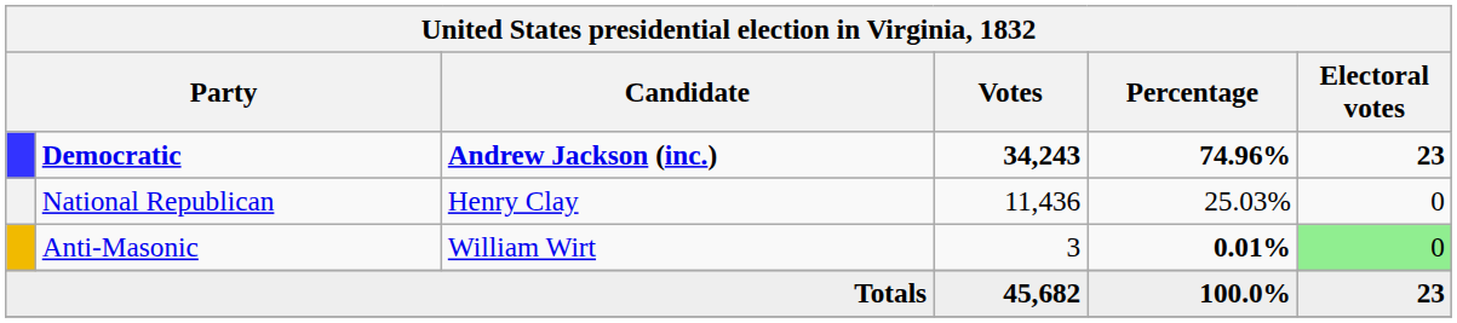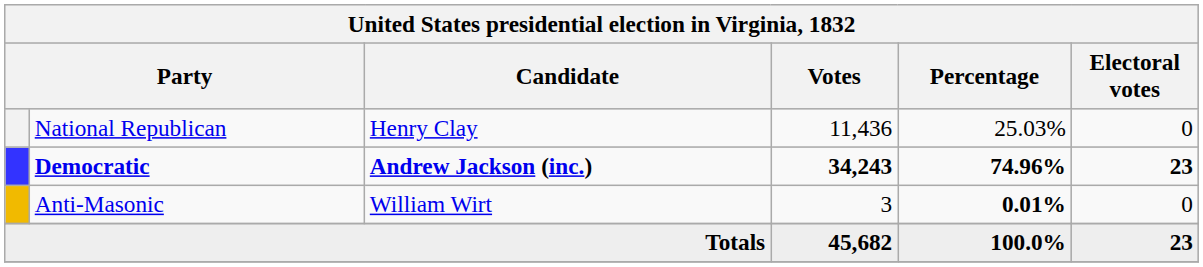 <table class="wikitable" style="font-size: 95%;">
 <tr>
 <th colspan="6">United States presidential election in Virginia, 1832</th>
 </tr>
 <tr>
 <th colspan="2" style="width: 15em">Party</th>
 <th style="width: 17em">Candidate</th>
 <th style="width: 5em">Votes</th>
 <th style="width: 7em">Percentage</th>
 <th style="width: 5em">Electoral votes</th>
 </tr>
 <tr>
+<th></th>
+<td style="width: 130px"><a href='#'>National Republican</a></td>
+<td><a href='#'>Henry Clay</a></td>
+<td align="right">11,436</td>
+<td align="right">25.03%</td>
+<td align="right">0</td>
+</tr>
+<tr>
 <th style="background-color:#3333FF; width: 3px"></th>
 <td style="width: 130px"><strong><a href='#'>Democratic</a></strong></td>
 <td><strong><a href='#'>Andrew Jackson</a></strong> <strong>(<a href='#'>inc.</a>)</strong></td>
 <td align="right"><strong>34,243</strong></td>
 <td align="right"><strong>74.96%</strong></td>
 <td align="right"><strong>23</strong></td>
 </tr>
 <tr>
-<th></th>
-<td style="width: 130px"><a href='#'>National Republican</a></td>
-<td><a href='#'>Henry Clay</a></td>
-<td align="right">11,436</td>
-<td align="right">25.03%</td>
-<td align="right">0</td>
-</tr>
-<tr>
 <th style="background-color:#F1BA00; width: 3px"></th>
 <td style="width: 130px"><a href='#'>Anti-Masonic</a></td>
 <td><a href='#'>William Wirt</a></td>
 <td align="right">3</td>
 <td align="right"><strong>0.01%</strong></td>
-<td align="right" style="background: lightgreen;">0</td>
+<td align="right">0</td>
 </tr>
 <tr>
 </tr>
 <tr bgcolor="#EEEEEE">
 <td colspan="3" align="right"><strong>Totals</strong></td>
 <td align="right"><strong>45,682</strong></td>
 <td align="right"><strong>100.0%</strong></td>
 <td align="right"><strong>23</strong></td>
 </tr>
 <tr>
 </tr>
 </table>
